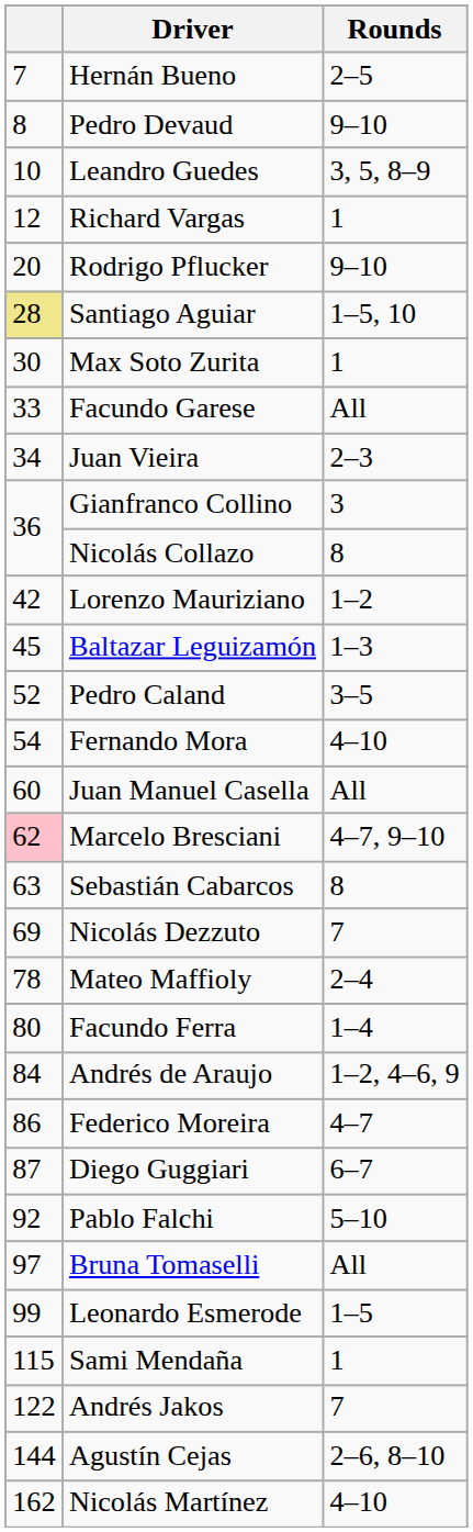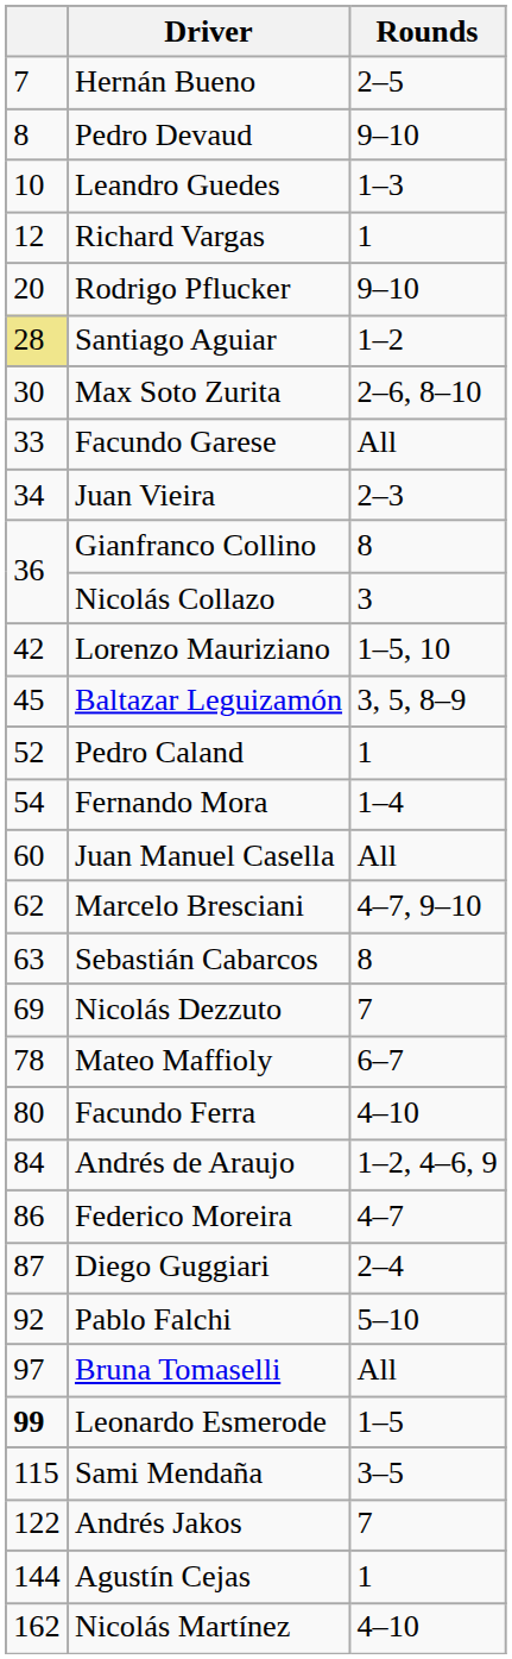 <table class="wikitable" style="font-size: 85%;">
 <tr>
 <th></th>
 <th>Driver</th>
 <th>Rounds</th>
 </tr>
 <tr>
 <td>7</td>
 <td> Hernán Bueno</td>
 <td>2–5</td>
 </tr>
 <tr>
 <td>8</td>
 <td> Pedro Devaud</td>
 <td>9–10</td>
 </tr>
 <tr>
 <td>10</td>
 <td> Leandro Guedes</td>
-<td>3, 5, 8–9</td>
+<td>1–3</td>
 </tr>
 <tr>
 <td>12</td>
 <td> Richard Vargas</td>
 <td>1</td>
 </tr>
 <tr>
 <td>20</td>
 <td> Rodrigo Pflucker</td>
 <td>9–10</td>
 </tr>
 <tr>
 <td style="background: khaki;">28</td>
 <td> Santiago Aguiar</td>
-<td>1–5, 10</td>
+<td>1–2</td>
 </tr>
 <tr>
 <td>30</td>
 <td> Max Soto Zurita</td>
-<td>1</td>
+<td>2–6, 8–10</td>
 </tr>
 <tr>
 <td>33</td>
 <td> Facundo Garese</td>
 <td>All</td>
 </tr>
 <tr>
 <td>34</td>
 <td> Juan Vieira</td>
 <td>2–3</td>
 </tr>
 <tr>
 <td rowspan=2>36</td>
 <td> Gianfranco Collino</td>
-<td>3</td>
+<td>8</td>
 </tr>
 <tr>
 <td> Nicolás Collazo</td>
-<td>8</td>
+<td>3</td>
 </tr>
 <tr>
 <td>42</td>
 <td> Lorenzo Mauriziano</td>
-<td>1–2</td>
+<td>1–5, 10</td>
 </tr>
 <tr>
 <td>45</td>
 <td> <a href='#'>Baltazar Leguizamón</a></td>
-<td>1–3</td>
+<td>3, 5, 8–9</td>
 </tr>
 <tr>
 <td>52</td>
 <td> Pedro Caland</td>
-<td>3–5</td>
+<td>1</td>
 </tr>
 <tr>
 <td>54</td>
 <td> Fernando Mora</td>
-<td>4–10</td>
+<td>1–4</td>
 </tr>
 <tr>
 <td>60</td>
 <td> Juan Manuel Casella</td>
 <td>All</td>
 </tr>
 <tr>
-<td style="background: pink;">62</td>
+<td>62</td>
 <td> Marcelo Bresciani</td>
 <td>4–7, 9–10</td>
 </tr>
 <tr>
 <td>63</td>
 <td> Sebastián Cabarcos</td>
 <td>8</td>
 </tr>
 <tr>
 <td>69</td>
 <td> Nicolás Dezzuto</td>
 <td>7</td>
 </tr>
 <tr>
 <td>78</td>
 <td> Mateo Maffioly</td>
-<td>2–4</td>
+<td>6–7</td>
 </tr>
 <tr>
 <td>80</td>
 <td> Facundo Ferra</td>
-<td>1–4</td>
+<td>4–10</td>
 </tr>
 <tr>
 <td>84</td>
 <td> Andrés de Araujo</td>
 <td>1–2, 4–6, 9</td>
 </tr>
 <tr>
 <td>86</td>
 <td> Federico Moreira</td>
 <td>4–7</td>
 </tr>
 <tr>
 <td>87</td>
 <td> Diego Guggiari</td>
-<td>6–7</td>
+<td>2–4</td>
 </tr>
 <tr>
 <td>92</td>
 <td> Pablo Falchi</td>
 <td>5–10</td>
 </tr>
 <tr>
 <td>97</td>
 <td> <a href='#'>Bruna Tomaselli</a></td>
 <td>All</td>
 </tr>
 <tr>
-<td>99</td>
+<td><strong>99</strong></td>
 <td> Leonardo Esmerode</td>
 <td>1–5</td>
 </tr>
 <tr>
 <td>115</td>
 <td> Sami Mendaña</td>
-<td>1</td>
+<td>3–5</td>
 </tr>
 <tr>
 <td>122</td>
 <td> Andrés Jakos</td>
 <td>7</td>
 </tr>
 <tr>
 <td>144</td>
 <td> Agustín Cejas</td>
-<td>2–6, 8–10</td>
+<td>1</td>
 </tr>
 <tr>
 <td>162</td>
 <td> Nicolás Martínez</td>
 <td>4–10</td>
 </tr>
 </table>
